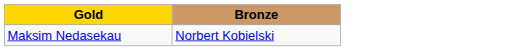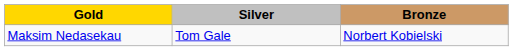 <table class="wikitable" style="text-align:left">
 <tr align="center">
 <td width=200 bgcolor=gold><strong>Gold</strong></td>
+<td width=200 bgcolor=silver><strong>Silver</strong></td>
 <td width=200 bgcolor=CC9966><strong>Bronze</strong></td>
 </tr>
 <tr>
 <td><a href='#'>Maksim Nedasekau</a><br></td>
+<td><a href='#'>Tom Gale</a><br></td>
 <td><a href='#'>Norbert Kobielski</a><br></td>
 </tr>
 </table>
